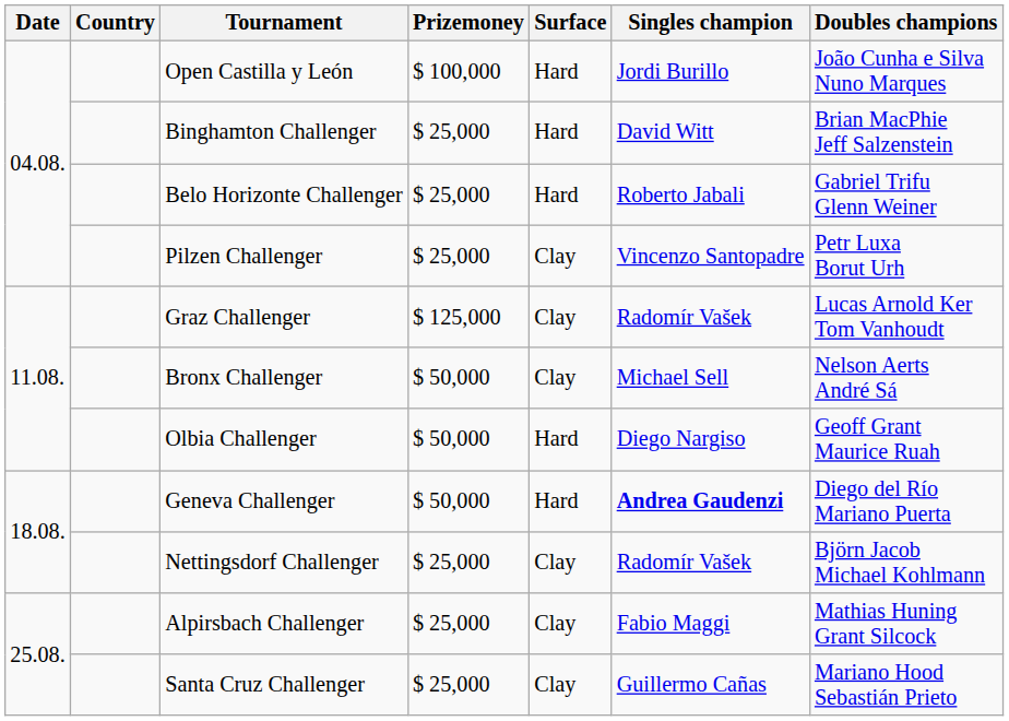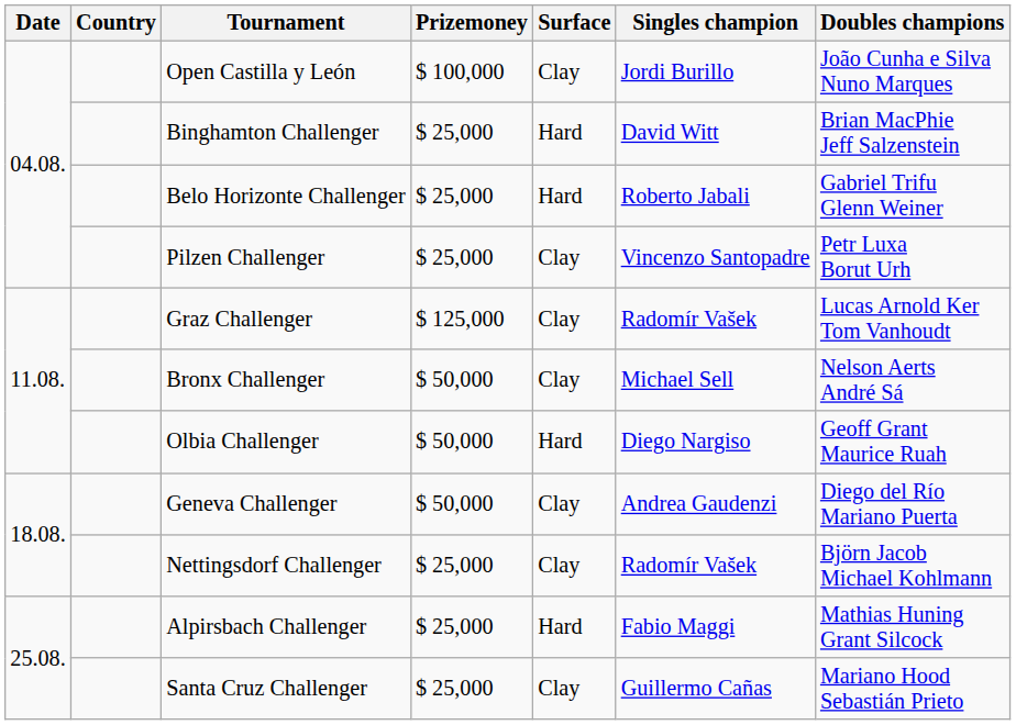 <table class="sortable wikitable" style=font-size:97%>
 <tr>
 <th>Date</th>
 <th>Country</th>
 <th>Tournament</th>
 <th>Prizemoney</th>
 <th>Surface</th>
 <th>Singles champion</th>
 <th>Doubles champions</th>
 </tr>
 <tr>
 <td rowspan="4">04.08.</td>
 <td></td>
 <td>Open Castilla y León</td>
 <td>$ 100,000</td>
-<td>Hard</td>
+<td>Clay</td>
 <td> <a href='#'>Jordi Burillo</a></td>
 <td> <a href='#'>João Cunha e Silva</a><br> <a href='#'>Nuno Marques</a></td>
 </tr>
 <tr>
 <td></td>
 <td>Binghamton Challenger</td>
 <td>$ 25,000</td>
 <td>Hard</td>
 <td> <a href='#'>David Witt</a></td>
 <td> <a href='#'>Brian MacPhie</a><br>  <a href='#'>Jeff Salzenstein</a></td>
 </tr>
 <tr>
 <td></td>
 <td>Belo Horizonte Challenger</td>
 <td>$ 25,000</td>
 <td>Hard</td>
 <td> <a href='#'>Roberto Jabali</a></td>
 <td> <a href='#'>Gabriel Trifu</a><br> <a href='#'>Glenn Weiner</a></td>
 </tr>
 <tr>
 <td></td>
 <td>Pilzen Challenger</td>
 <td>$ 25,000</td>
 <td>Clay</td>
 <td> <a href='#'>Vincenzo Santopadre</a></td>
 <td> <a href='#'>Petr Luxa</a><br> <a href='#'>Borut Urh</a></td>
 </tr>
 <tr>
 <td rowspan="3">11.08.</td>
 <td></td>
 <td>Graz Challenger</td>
 <td>$ 125,000</td>
 <td>Clay</td>
 <td> <a href='#'>Radomír Vašek</a></td>
 <td> <a href='#'>Lucas Arnold Ker</a><br> <a href='#'>Tom Vanhoudt</a></td>
 </tr>
 <tr>
 <td></td>
 <td>Bronx Challenger</td>
 <td>$ 50,000</td>
 <td>Clay</td>
 <td> <a href='#'>Michael Sell</a></td>
 <td> <a href='#'>Nelson Aerts</a><br> <a href='#'>André Sá</a></td>
 </tr>
 <tr>
 <td></td>
 <td>Olbia Challenger</td>
 <td>$ 50,000</td>
 <td>Hard</td>
 <td> <a href='#'>Diego Nargiso</a></td>
 <td> <a href='#'>Geoff Grant</a><br> <a href='#'>Maurice Ruah</a></td>
 </tr>
 <tr>
 <td rowspan="2">18.08.</td>
 <td></td>
 <td>Geneva Challenger</td>
 <td>$ 50,000</td>
-<td>Hard</td>
-<td><strong> <a href='#'>Andrea Gaudenzi</a></strong></td>
+<td>Clay</td>
+<td> <a href='#'>Andrea Gaudenzi</a></td>
 <td> <a href='#'>Diego del Río</a><br>  <a href='#'>Mariano Puerta</a></td>
 </tr>
 <tr>
 <td></td>
 <td>Nettingsdorf Challenger</td>
 <td>$ 25,000</td>
 <td>Clay</td>
 <td> <a href='#'>Radomír Vašek</a></td>
 <td> <a href='#'>Björn Jacob</a><br> <a href='#'>Michael Kohlmann</a></td>
 </tr>
 <tr>
 <td rowspan="2">25.08.</td>
 <td></td>
 <td>Alpirsbach Challenger</td>
 <td>$ 25,000</td>
-<td>Clay</td>
+<td>Hard</td>
 <td> <a href='#'>Fabio Maggi</a></td>
 <td> <a href='#'>Mathias Huning</a><br> <a href='#'>Grant Silcock</a></td>
 </tr>
 <tr>
 <td></td>
 <td>Santa Cruz Challenger</td>
 <td>$ 25,000</td>
 <td>Clay</td>
 <td> <a href='#'>Guillermo Cañas</a></td>
 <td> <a href='#'>Mariano Hood</a><br> <a href='#'>Sebastián Prieto</a></td>
 </tr>
 </table>
